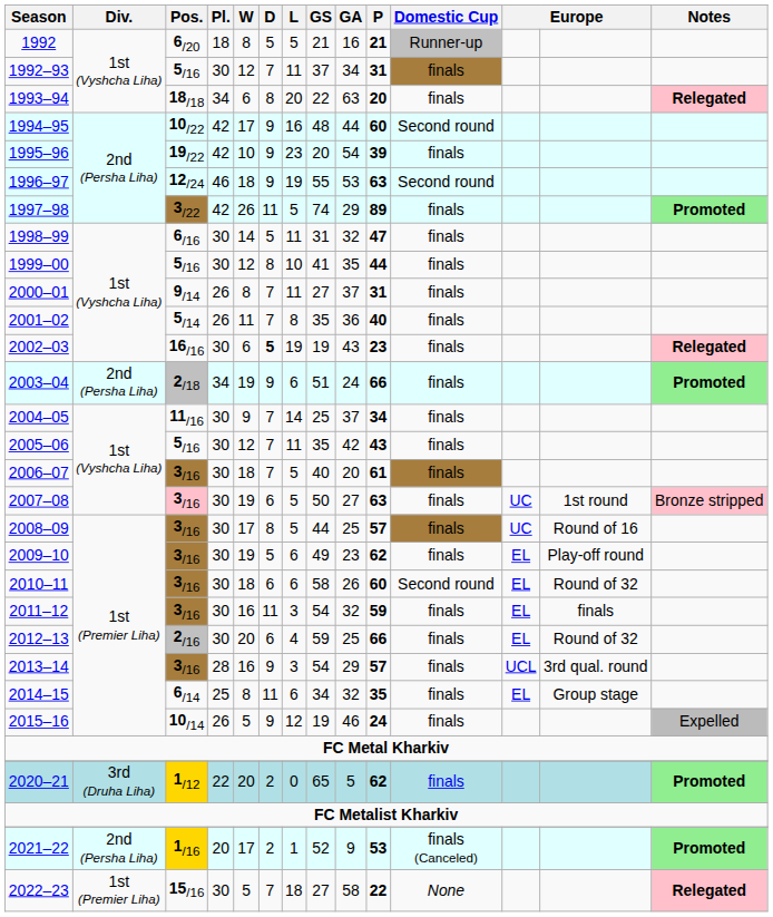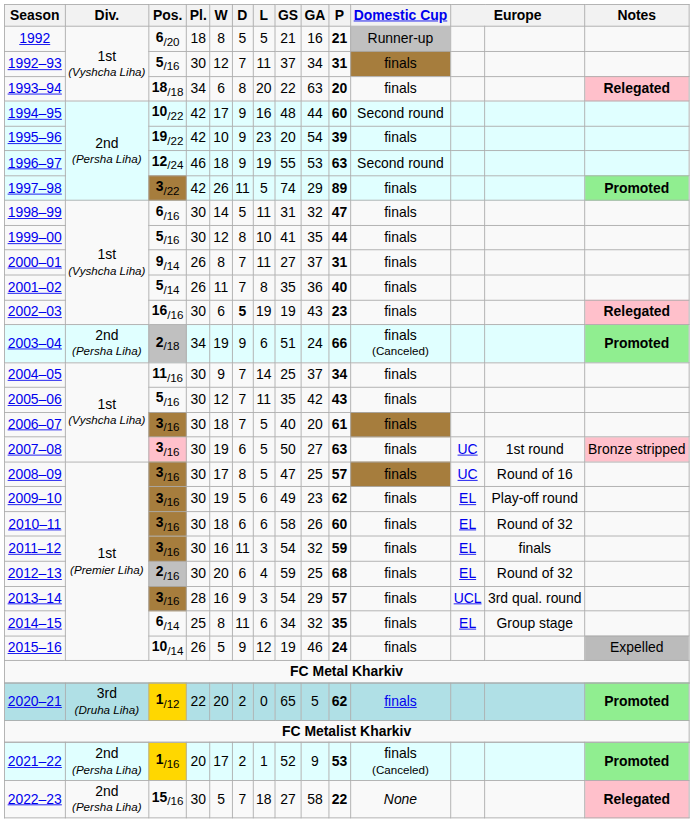 <table class="wikitable" style="font-size:100%; text-align: center;">
 <tr bgcolor="#efefef">
 <th>Season</th>
 <th>Div.</th>
 <th>Pos.</th>
 <th>Pl.</th>
 <th>W</th>
 <th>D</th>
 <th>L</th>
 <th>GS</th>
 <th>GA</th>
 <th>P</th>
 <th><a href='#'>Domestic Cup</a></th>
 <th colspan="2">Europe</th>
 <th>Notes</th>
 </tr>
 <tr>
 <td align="center"><a href='#'>1992</a></td>
 <td align="center" rowspan=3>1st<br><small><em>(Vyshcha Liha)</em></small></td>
 <td align="center"><strong>6</strong><sub>/20</sub></td>
 <td align="center">18</td>
 <td align="center">8</td>
 <td align="center">5</td>
 <td align="center">5</td>
 <td align="center">21</td>
 <td align="center">16</td>
 <td align="center"><strong>21</strong></td>
 <td align="center" bgcolor="silver">Runner-up</td>
 <td align="center"></td>
 <td align="center"></td>
 <td align="center"></td>
 </tr>
 <tr>
 <td align="center"><a href='#'>1992–93</a></td>
 <td align="center"><strong>5</strong><sub>/16</sub></td>
 <td align="center">30</td>
 <td align="center">12</td>
 <td align="center">7</td>
 <td align="center">11</td>
 <td align="center">37</td>
 <td align="center">34</td>
 <td align="center"><strong>31</strong></td>
 <td align="center" bgcolor="#A67D3D"> finals</td>
 <td align="center"></td>
 <td align="center"></td>
 <td align="center"></td>
 </tr>
 <tr>
 <td align="center"><a href='#'>1993–94</a></td>
 <td align="center"><strong>18</strong><sub>/18</sub></td>
 <td align="center">34</td>
 <td align="center">6</td>
 <td align="center">8</td>
 <td align="center">20</td>
 <td align="center">22</td>
 <td align="center">63</td>
 <td align="center"><strong>20</strong></td>
 <td align="center"> finals</td>
 <td align="center"></td>
 <td align="center"></td>
 <td align="center" bgcolor=pink><strong>Relegated</strong></td>
 </tr>
 <tr bgcolor="LightCyan">
 <td align="center"><a href='#'>1994–95</a></td>
 <td align="center" rowspan=4>2nd<br><small><em>(Persha Liha)</em></small></td>
 <td align="center"><strong>10</strong><sub>/22</sub></td>
 <td align="center">42</td>
 <td align="center">17</td>
 <td align="center">9</td>
 <td align="center">16</td>
 <td align="center">48</td>
 <td align="center">44</td>
 <td align="center"><strong>60</strong></td>
 <td align="center">Second round</td>
 <td align="center"></td>
 <td align="center"></td>
 <td align="center"></td>
 </tr>
 <tr bgcolor="LightCyan">
 <td align="center"><a href='#'>1995–96</a></td>
 <td align="center"><strong>19</strong><sub>/22</sub></td>
 <td align="center">42</td>
 <td align="center">10</td>
 <td align="center">9</td>
 <td align="center">23</td>
 <td align="center">20</td>
 <td align="center">54</td>
 <td align="center"><strong>39</strong></td>
 <td align="center"> finals</td>
 <td align="center"></td>
 <td align="center"></td>
 <td align="center"></td>
 </tr>
 <tr bgcolor="LightCyan">
 <td align="center"><a href='#'>1996–97</a></td>
 <td align="center"><strong>12</strong><sub>/24</sub></td>
 <td align="center">46</td>
 <td align="center">18</td>
 <td align="center">9</td>
 <td align="center">19</td>
 <td align="center">55</td>
 <td align="center">53</td>
 <td align="center"><strong>63</strong></td>
 <td align="center">Second round</td>
 <td align="center"></td>
 <td align="center"></td>
 <td align="center"></td>
 </tr>
 <tr bgcolor="LightCyan">
 <td align="center"><a href='#'>1997–98</a></td>
 <td align="center" bgcolor="#A67D3D"><strong>3</strong><sub>/22</sub></td>
 <td align="center">42</td>
 <td align="center">26</td>
 <td align="center">11</td>
 <td align="center">5</td>
 <td align="center">74</td>
 <td align="center">29</td>
 <td align="center"><strong>89</strong></td>
 <td align="center"> finals</td>
 <td align="center"></td>
 <td align="center"></td>
 <td align="center" bgcolor="lightgreen"><strong>Promoted</strong></td>
 </tr>
 <tr>
 <td align="center"><a href='#'>1998–99</a></td>
 <td align="center" rowspan=5>1st<br><small><em>(Vyshcha Liha)</em></small></td>
 <td align="center"><strong>6</strong><sub>/16</sub></td>
 <td align="center">30</td>
 <td align="center">14</td>
 <td align="center">5</td>
 <td align="center">11</td>
 <td align="center">31</td>
 <td align="center">32</td>
 <td align="center"><strong>47</strong></td>
 <td align="center"> finals</td>
 <td align="center"></td>
 <td align="center"></td>
 <td align="center"></td>
 </tr>
 <tr>
 <td align="center"><a href='#'>1999–00</a></td>
 <td align="center"><strong>5</strong><sub>/16</sub></td>
 <td align="center">30</td>
 <td align="center">12</td>
 <td align="center">8</td>
 <td align="center">10</td>
 <td align="center">41</td>
 <td align="center">35</td>
 <td align="center"><strong>44</strong></td>
 <td align="center"> finals</td>
 <td align="center"></td>
 <td align="center"></td>
 <td align="center"></td>
 </tr>
 <tr>
 <td align="center"><a href='#'>2000–01</a></td>
 <td align="center"><strong>9</strong><sub>/14</sub></td>
 <td align="center">26</td>
 <td align="center">8</td>
 <td align="center">7</td>
 <td align="center">11</td>
 <td align="center">27</td>
 <td align="center">37</td>
 <td align="center"><strong>31</strong></td>
 <td align="center"> finals</td>
 <td align="center"></td>
 <td align="center"></td>
 <td align="center"></td>
 </tr>
 <tr>
 <td align="center"><a href='#'>2001–02</a></td>
 <td align="center"><strong>5</strong><sub>/14</sub></td>
 <td align="center">26</td>
 <td align="center">11</td>
 <td align="center">7</td>
 <td align="center">8</td>
 <td align="center">35</td>
 <td align="center">36</td>
 <td align="center"><strong>40</strong></td>
 <td align="center"> finals</td>
 <td align="center"></td>
 <td align="center"></td>
 <td align="center"></td>
 </tr>
 <tr>
 <td align="center"><a href='#'>2002–03</a></td>
 <td align="center"><strong>16</strong><sub>/16</sub></td>
 <td align="center">30</td>
 <td align="center">6</td>
 <td align="center"><strong>5</strong></td>
 <td align="center">19</td>
 <td align="center">19</td>
 <td align="center">43</td>
 <td align="center"><strong>23</strong></td>
 <td align="center"> finals</td>
 <td align="center"></td>
 <td align="center"></td>
 <td align="center" bgcolor=pink><strong>Relegated</strong></td>
 </tr>
 <tr bgcolor="LightCyan">
 <td align="center"><a href='#'>2003–04</a></td>
 <td align="center">2nd<br><small><em>(Persha Liha)</em></small></td>
 <td align="center" bgcolor="silver"><strong>2</strong><sub>/18</sub></td>
 <td align="center">34</td>
 <td align="center">19</td>
 <td align="center">9</td>
 <td align="center">6</td>
 <td align="center">51</td>
 <td align="center">24</td>
 <td align="center"><strong>66</strong></td>
-<td align="center"> finals</td>
+<td align=center> finals<br><small>(Canceled)</small></td>
 <td align="center"></td>
 <td align="center"></td>
 <td align="center" bgcolor="lightgreen"><strong>Promoted</strong></td>
 </tr>
 <tr>
 <td align="center"><a href='#'>2004–05</a></td>
 <td align="center" rowspan=4>1st<br><small><em>(Vyshcha Liha)</em></small></td>
 <td align="center"><strong>11</strong><sub>/16</sub></td>
 <td align="center">30</td>
 <td align="center">9</td>
 <td align="center">7</td>
 <td align="center">14</td>
 <td align="center">25</td>
 <td align="center">37</td>
 <td align="center"><strong>34</strong></td>
 <td align="center"> finals</td>
 <td align="center"></td>
 <td align="center"></td>
 <td align="center"></td>
 </tr>
 <tr>
 <td align="center"><a href='#'>2005–06</a></td>
 <td align="center"><strong>5</strong><sub>/16</sub></td>
 <td align="center">30</td>
 <td align="center">12</td>
 <td align="center">7</td>
 <td align="center">11</td>
 <td align="center">35</td>
 <td align="center">42</td>
 <td align="center"><strong>43</strong></td>
 <td align="center"> finals</td>
 <td align="center"></td>
 <td align="center"></td>
 <td align="center"></td>
 </tr>
 <tr>
 <td align="center"><a href='#'>2006–07</a></td>
 <td align="center" bgcolor="#A67D3D"><strong>3</strong><sub>/16</sub></td>
 <td align="center">30</td>
 <td align="center">18</td>
 <td align="center">7</td>
 <td align="center">5</td>
 <td align="center">40</td>
 <td align="center">20</td>
 <td align="center"><strong>61</strong></td>
 <td align="center" bgcolor="#A67D3D"> finals</td>
 <td align="center"></td>
 <td align="center"></td>
 <td align="center"></td>
 </tr>
 <tr>
 <td align="center"><a href='#'>2007–08</a></td>
 <td align="center" bgcolor="pink"><strong>3</strong><sub>/16</sub></td>
 <td align="center">30</td>
 <td align="center">19</td>
 <td align="center">6</td>
 <td align="center">5</td>
 <td align="center">50</td>
 <td align="center">27</td>
 <td align="center"><strong>63</strong></td>
 <td align="center"> finals</td>
 <td align="center"><a href='#'>UC</a></td>
 <td align="center">1st round</td>
 <td align="center" bgcolor="pink">Bronze stripped</td>
 </tr>
 <tr>
 <td align="center"><a href='#'>2008–09</a></td>
 <td align="center" rowspan=8>1st<br><small><em>(Premier Liha)</em></small></td>
 <td align="center" bgcolor="#A67D3D"><strong>3</strong><sub>/16</sub></td>
 <td align="center">30</td>
 <td align="center">17</td>
 <td align="center">8</td>
 <td align="center">5</td>
-<td align="center">44</td>
+<td align="center">47</td>
 <td align="center">25</td>
 <td align="center"><strong>57</strong></td>
 <td align="center" bgcolor="#A67D3D"> finals</td>
 <td align="center"><a href='#'>UC</a></td>
 <td align="center">Round of 16</td>
 <td align="center"></td>
 </tr>
 <tr>
 <td align="center"><a href='#'>2009–10</a></td>
 <td align="center" bgcolor="#A67D3D"><strong>3</strong><sub>/16</sub></td>
 <td align="center">30</td>
 <td align="center">19</td>
 <td align="center">5</td>
 <td align="center">6</td>
 <td align="center">49</td>
 <td align="center">23</td>
 <td align="center"><strong>62</strong></td>
 <td align="center"> finals</td>
 <td align="center"><a href='#'>EL</a></td>
 <td align="center">Play-off round</td>
 <td align="center"></td>
 </tr>
 <tr>
 <td align="center"><a href='#'>2010–11</a></td>
 <td align="center" bgcolor="#A67D3D"><strong>3</strong><sub>/16</sub></td>
 <td align="center">30</td>
 <td align="center">18</td>
 <td align="center">6</td>
 <td align="center">6</td>
 <td align="center">58</td>
 <td align="center">26</td>
 <td align="center"><strong>60</strong></td>
-<td align="center">Second round</td>
+<td align="center"> finals</td>
 <td align="center"><a href='#'>EL</a></td>
 <td align="center">Round of 32</td>
 <td align="center"></td>
 </tr>
 <tr>
 <td align="center"><a href='#'>2011–12</a></td>
 <td align="center" bgcolor="#A67D3D"><strong>3</strong><sub>/16</sub></td>
 <td align="center">30</td>
 <td align="center">16</td>
 <td align="center">11</td>
 <td align="center">3</td>
 <td align="center">54</td>
 <td align="center">32</td>
 <td align="center"><strong>59</strong></td>
 <td align="center"> finals</td>
 <td align="center"><a href='#'>EL</a></td>
 <td align="center"> finals</td>
 <td align="center"></td>
 </tr>
 <tr>
 <td align="center"><a href='#'>2012–13</a></td>
 <td align="center" bgcolor="silver"><strong>2</strong><sub>/16</sub></td>
 <td align="center">30</td>
 <td align="center">20</td>
 <td align="center">6</td>
 <td align="center">4</td>
 <td align="center">59</td>
 <td align="center">25</td>
-<td align="center"><strong>66</strong></td>
+<td align="center"><strong>68</strong></td>
 <td align="center"> finals</td>
 <td align="center"><a href='#'>EL</a></td>
 <td align="center">Round of 32</td>
 <td align="center"></td>
 </tr>
 <tr>
 <td align="center"><a href='#'>2013–14</a></td>
 <td align="center" bgcolor="#A67D3D"><strong>3</strong><sub>/16</sub></td>
 <td align="center">28</td>
 <td align="center">16</td>
 <td align="center">9</td>
 <td align="center">3</td>
 <td align="center">54</td>
 <td align="center">29</td>
 <td align="center"><strong>57</strong></td>
 <td align="center"> finals</td>
 <td align="center"><a href='#'>UCL</a></td>
 <td align="center">3rd qual. round</td>
 <td align="center"></td>
 </tr>
 <tr>
 <td align="center"><a href='#'>2014–15</a></td>
 <td align="center"><strong>6</strong><sub>/14</sub></td>
 <td align="center">25</td>
 <td align="center">8</td>
 <td align="center">11</td>
 <td align="center">6</td>
 <td align="center">34</td>
 <td align="center">32</td>
 <td align="center"><strong>35</strong></td>
 <td align="center"> finals</td>
 <td align="center"><a href='#'>EL</a></td>
 <td align="center">Group stage</td>
 <td align="center"></td>
 </tr>
 <tr>
 <td align="center"><a href='#'>2015–16</a></td>
 <td align="center"><strong>10</strong><sub>/14</sub></td>
 <td align="center">26</td>
 <td align="center">5</td>
 <td align="center">9</td>
 <td align="center">12</td>
 <td align="center">19</td>
 <td align="center">46</td>
 <td align="center"><strong>24</strong></td>
 <td align="center"> finals</td>
 <td align="center"></td>
 <td align="center"></td>
 <td align="center" bgcolor="#bbbbbb">Expelled</td>
 </tr>
 <tr>
 <td align="center" colspan=14><strong>FC Metal Kharkiv</strong></td>
 </tr>
 <tr bgcolor="LightCyan">
 </tr>
 <tr bgcolor=PowderBlue>
 <td align=center><a href='#'>2020–21</a></td>
 <td align=center>3rd<br><small><em>(Druha Liha)</em></small></td>
 <td align=center bgcolor=gold><strong>1</strong><sub>/12</sub></td>
 <td align=center>22</td>
 <td align=center>20</td>
 <td align=center>2</td>
 <td align=center>0</td>
 <td align=center>65</td>
 <td align=center>5</td>
 <td align=center><strong>62</strong></td>
 <td align=center><a href='#'> finals</a></td>
 <td align=center></td>
 <td align=center></td>
 <td align=center bgcolor=lightgreen><strong>Promoted</strong></td>
 </tr>
 <tr>
 <td align="center" colspan=14><strong>FC Metalist Kharkiv</strong></td>
 </tr>
 <tr bgcolor="LightCyan">
 </tr>
 <tr bgcolor=LightCyan>
 <td align=center><a href='#'>2021–22</a></td>
 <td align=center>2nd<br><small><em>(Persha Liha)</em></small></td>
 <td align=center bgcolor=gold><strong>1</strong><sub>/16</sub></td>
 <td align=center>20</td>
 <td align=center>17</td>
 <td align=center>2</td>
 <td align=center>1</td>
 <td align=center>52</td>
 <td align=center>9</td>
 <td align=center><strong>53</strong></td>
 <td align=center> finals<br><small>(Canceled)</small></td>
 <td align=center></td>
 <td align=center></td>
 <td align=center bgcolor=lightgreen><strong>Promoted</strong></td>
 </tr>
 <tr>
 <td align="center"><a href='#'>2022–23</a></td>
-<td align="center">1st<br><small><em>(Premier Liha)</em></small></td>
+<td align="center">2nd<br><small><em>(Persha Liha)</em></small></td>
 <td align="center"><strong>15</strong><sub>/16</sub></td>
 <td align="center">30</td>
 <td align="center">5</td>
 <td align="center">7</td>
 <td align="center">18</td>
 <td align="center">27</td>
 <td align="center">58</td>
 <td align="center"><strong>22</strong></td>
 <td align="center"><em>None</em></td>
 <td align="center"></td>
 <td align="center"></td>
 <td align="center" bgcolor=pink><strong>Relegated</strong></td>
 </tr>
 </table>
